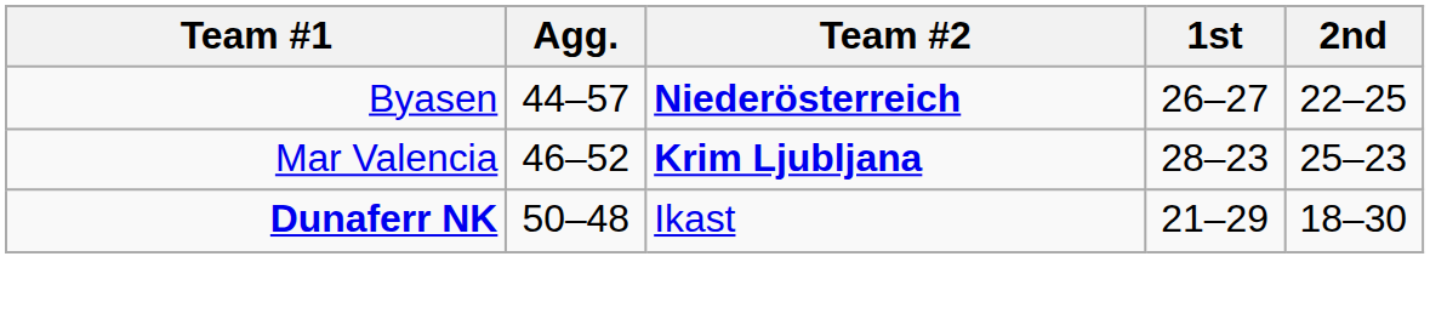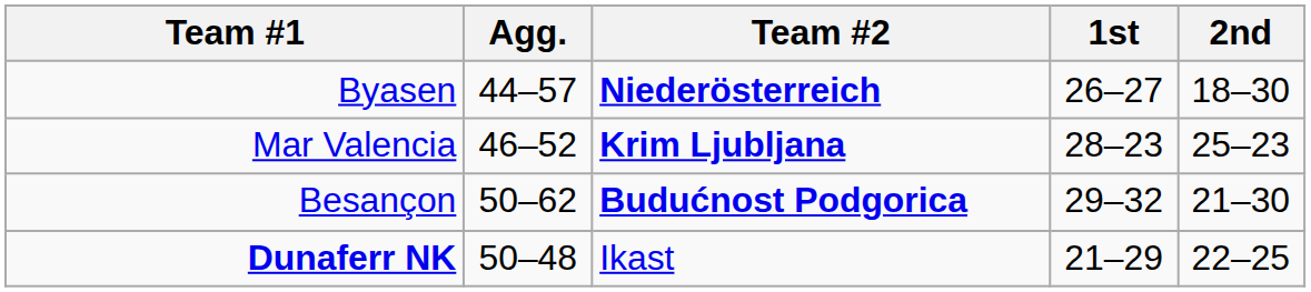 <table class=wikitable style="text-align:center">
 <tr>
 <th width=200>Team #1</th>
 <th width=50>Agg.</th>
 <th width=200>Team #2</th>
 <th width=50>1st</th>
 <th width=50>2nd</th>
 </tr>
 <tr>
 <td align=right><a href='#'>Byasen</a> </td>
 <td>44–57</td>
 <td align=left> <strong><a href='#'>Niederösterreich</a></strong></td>
 <td align=center>26–27</td>
-<td align=center>22–25</td>
+<td align=center>18–30</td>
 </tr>
 <tr>
 <td align=right><a href='#'>Mar Valencia</a> </td>
 <td>46–52</td>
 <td align=left> <strong><a href='#'>Krim Ljubljana</a></strong></td>
 <td align=center>28–23</td>
 <td align=center>25–23</td>
 </tr>
 <tr>
+<td align=right><a href='#'>Besançon</a> </td>
+<td>50–62</td>
+<td align=left> <strong><a href='#'>Budućnost Podgorica</a></strong></td>
+<td align=center>29–32</td>
+<td align=center>21–30</td>
+</tr>
+<tr>
 <td align=right><strong><a href='#'>Dunaferr NK</a></strong> </td>
 <td>50–48</td>
 <td align=left> <a href='#'>Ikast</a></td>
 <td align=center>21–29</td>
-<td align=center>18–30</td>
+<td align=center>22–25</td>
 </tr>
 </table>
